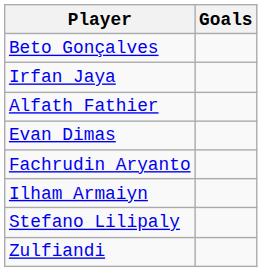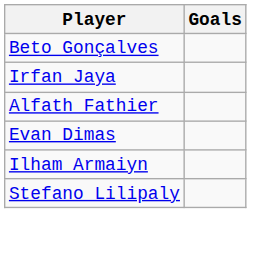 <table class="wikitable sortable" style="text-align: left;">
 <tr>
 <th>Player</th>
 <th>Goals</th>
 </tr>
 <tr>
 <td><a href='#'>Beto Gonçalves</a></td>
 <td></td>
 </tr>
 <tr>
 <td><a href='#'>Irfan Jaya</a></td>
 <td></td>
 </tr>
 <tr>
 <td><a href='#'>Alfath Fathier</a></td>
 <td></td>
 </tr>
 <tr>
 <td><a href='#'>Evan Dimas</a></td>
 <td></td>
 </tr>
 <tr>
-<td><a href='#'>Fachrudin Aryanto</a></td>
-<td></td>
-</tr>
-<tr>
 <td><a href='#'>Ilham Armaiyn</a></td>
 <td></td>
 </tr>
 <tr>
 <td><a href='#'>Stefano Lilipaly</a></td>
 <td></td>
 </tr>
-<tr>
-<td><a href='#'>Zulfiandi</a></td>
-<td></td>
-</tr>
 </table>
